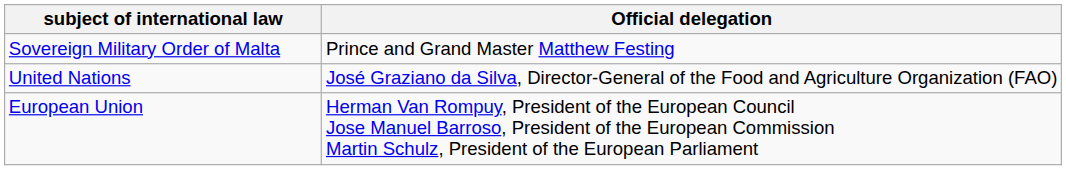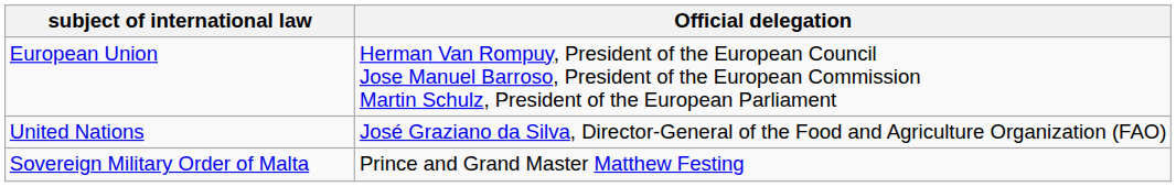 <table class="wikitable">
 <tr>
 <th style="width:30%;">subject of international law</th>
 <th style="width:70%;">Official delegation</th>
 </tr>
 <tr valign="top">
-<td><a href='#'>Sovereign Military Order of Malta</a></td>
-<td>Prince and Grand Master <a href='#'>Matthew Festing</a></td>
+<td><a href='#'>European Union</a></td>
+<td><a href='#'>Herman Van Rompuy</a>, President of the European Council<br><a href='#'>Jose Manuel Barroso</a>, President of the European Commission<br><a href='#'>Martin Schulz</a>, President of the European Parliament</td>
 </tr>
 <tr valign="top">
 <td><a href='#'>United Nations</a></td>
 <td><a href='#'>José Graziano da Silva</a>, Director-General of the Food and Agriculture Organization (FAO)</td>
 </tr>
 <tr valign="top">
-<td><a href='#'>European Union</a></td>
-<td><a href='#'>Herman Van Rompuy</a>, President of the European Council<br><a href='#'>Jose Manuel Barroso</a>, President of the European Commission<br><a href='#'>Martin Schulz</a>, President of the European Parliament</td>
+<td><a href='#'>Sovereign Military Order of Malta</a></td>
+<td>Prince and Grand Master <a href='#'>Matthew Festing</a></td>
 </tr>
 </table>
